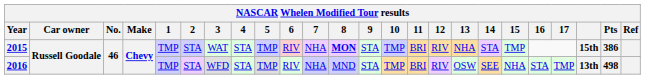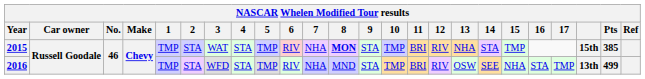 <table class="wikitable" style="text-align:center; font-size:75%">
 <tr>
 <th colspan=38><a href='#'>NASCAR</a> <a href='#'>Whelen Modified Tour</a> results</th>
 </tr>
 <tr>
 <th>Year</th>
 <th>Car owner</th>
 <th>No.</th>
 <th>Make</th>
 <th>1</th>
 <th>2</th>
 <th>3</th>
 <th>4</th>
 <th>5</th>
 <th>6</th>
 <th>7</th>
 <th>8</th>
 <th>9</th>
 <th>10</th>
 <th>11</th>
 <th>12</th>
 <th>13</th>
 <th>14</th>
 <th>15</th>
 <th>16</th>
 <th>17</th>
 <th></th>
 <th>Pts</th>
 <th>Ref</th>
 </tr>
 <tr>
 <th><a href='#'>2015</a></th>
 <th rowspan=2>Russell Goodale</th>
 <th rowspan=2>46</th>
 <th rowspan=2><a href='#'>Chevy</a></th>
 <td style="background:#CFCFFF;"><a href='#'>TMP</a><br></td>
 <td style="background:#CFCFFF;"><a href='#'>STA</a><br></td>
 <td style="background:#DFFFDF;"><a href='#'>WAT</a><br></td>
 <td style="background:#DFFFDF;"><a href='#'>STA</a><br></td>
 <td style="background:#CFCFFF;"><a href='#'>TMP</a><br></td>
 <td style="background:#FFCFCF;"><a href='#'>RIV</a><br></td>
 <td style="background:#EFCFFF;"><a href='#'>NHA</a><br></td>
 <td style="background:#EFCFFF;"><strong><a href='#'>MON</a><br></strong></td>
 <td style="background:#DFFFDF;"><a href='#'>STA</a><br></td>
 <td style="background:#CFCFFF;"><a href='#'>TMP</a><br></td>
 <td style="background:#FFDF9F;"><a href='#'>BRI</a><br></td>
 <td style="background:#FFDF9F;"><a href='#'>RIV</a><br></td>
 <td style="background:#FFDF9F;"><a href='#'>NHA</a><br></td>
 <td style="background:#EFCFFF;"><a href='#'>STA</a><br></td>
 <td style="background:#DFFFDF;"><a href='#'>TMP</a><br></td>
 <td colspan=2></td>
 <th>15th</th>
-<th>386</th>
+<th>385</th>
 <th></th>
 </tr>
 <tr>
 <th><a href='#'>2016</a></th>
 <td style="background:#CFCFFF;"><a href='#'>TMP</a><br></td>
 <td style="background:#EFCFFF;"><a href='#'>STA</a><br></td>
 <td style="background:#DFDFDF;"><a href='#'>WFD</a><br></td>
 <td style="background:#DFFFDF;"><a href='#'>STA</a><br></td>
 <td style="background:#DFDFDF;"><a href='#'>TMP</a><br></td>
 <td style="background:#DFFFDF;"><a href='#'>RIV</a><br></td>
 <td style="background:#CFCFFF;"><a href='#'>NHA</a><br></td>
 <td style="background:#CFCFFF;"><a href='#'>MND</a><br></td>
 <td style="background:#DFFFDF;"><a href='#'>STA</a><br></td>
 <td style="background:#FFDF9F;"><a href='#'>TMP</a><br></td>
 <td style="background:#FFDF9F;"><a href='#'>BRI</a><br></td>
 <td style="background:#EFCFFF;"><a href='#'>RIV</a><br></td>
 <td style="background:#DFFFDF;"><a href='#'>OSW</a><br></td>
 <td style="background:#FFDF9F;"><a href='#'>SEE</a><br></td>
 <td style="background:#DFFFDF;"><a href='#'>NHA</a><br></td>
 <td style="background:#DFFFDF;"><a href='#'>STA</a><br></td>
 <td style="background:#DFFFDF;"><a href='#'>TMP</a><br></td>
 <th>13th</th>
-<th>498</th>
+<th>499</th>
 <th></th>
 </tr>
 </table>
